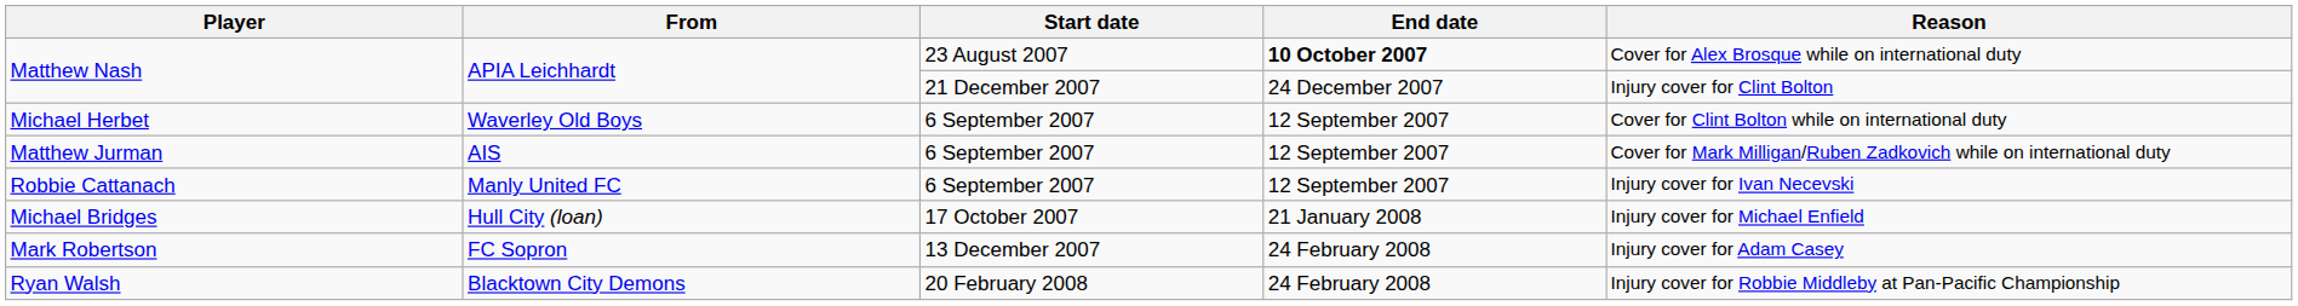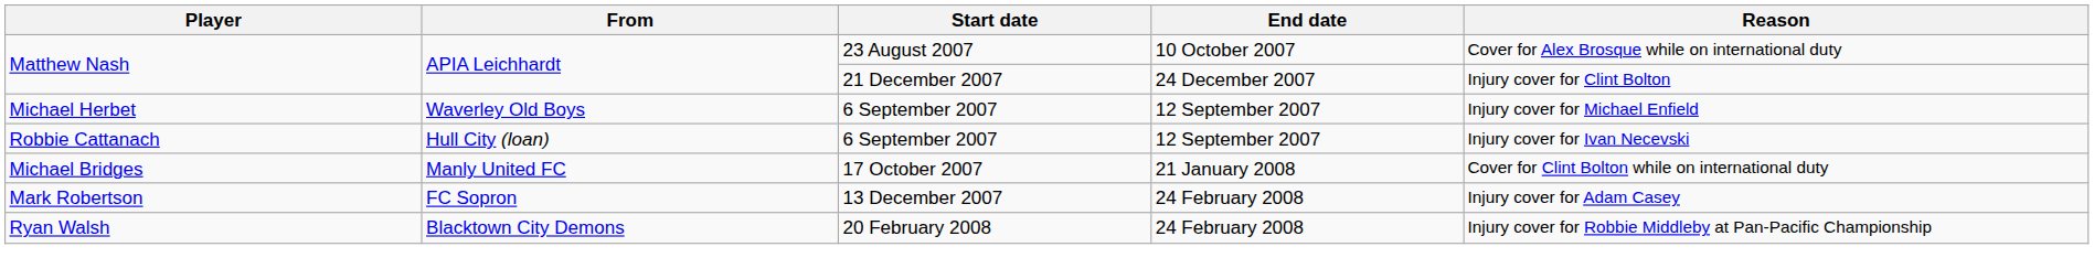 <table class="wikitable" style="text-align:center; font-size:95%;width:85%; text-align:left">
 <tr>
 <th width="20%">Player</th>
 <th width="20%">From</th>
 <th width="15%">Start date</th>
 <th width="15%">End date</th>
 <th width="30%">Reason</th>
 </tr>
 <tr>
 <td rowspan="2"> <a href='#'>Matthew Nash</a></td>
 <td rowspan="2"> <a href='#'>APIA Leichhardt</a></td>
 <td>23 August 2007</td>
-<td><strong>10 October 2007</strong></td>
+<td>10 October 2007</td>
 <td style="font-size: 90%;">Cover for <a href='#'>Alex Brosque</a> while on international duty</td>
 </tr>
 <tr>
 <td>21 December 2007</td>
 <td>24 December 2007</td>
 <td style="font-size: 90%;">Injury cover for <a href='#'>Clint Bolton</a></td>
 </tr>
 <tr>
 <td> <a href='#'>Michael Herbet</a></td>
 <td> <a href='#'>Waverley Old Boys</a></td>
 <td>6 September 2007</td>
 <td>12 September 2007</td>
-<td style="font-size: 90%;">Cover for <a href='#'>Clint Bolton</a> while on international duty</td>
-</tr>
-<tr>
-<td> <a href='#'>Matthew Jurman</a></td>
-<td> <a href='#'>AIS</a></td>
-<td>6 September 2007</td>
-<td>12 September 2007</td>
-<td style="font-size: 90%;">Cover for <a href='#'>Mark Milligan</a>/<a href='#'>Ruben Zadkovich</a> while on international duty</td>
+<td style="font-size: 90%;">Injury cover for <a href='#'>Michael Enfield</a></td>
 </tr>
 <tr>
 <td> <a href='#'>Robbie Cattanach</a></td>
-<td> <a href='#'>Manly United FC</a></td>
+<td> <a href='#'>Hull City</a> <em>(loan)</em></td>
 <td>6 September 2007</td>
 <td>12 September 2007</td>
 <td style="font-size: 90%;">Injury cover for <a href='#'>Ivan Necevski</a></td>
 </tr>
 <tr>
 <td> <a href='#'>Michael Bridges</a></td>
-<td> <a href='#'>Hull City</a> <em>(loan)</em></td>
+<td> <a href='#'>Manly United FC</a></td>
 <td>17 October 2007</td>
 <td>21 January 2008</td>
-<td style="font-size: 90%;">Injury cover for <a href='#'>Michael Enfield</a></td>
+<td style="font-size: 90%;">Cover for <a href='#'>Clint Bolton</a> while on international duty</td>
 </tr>
 <tr>
 <td> <a href='#'>Mark Robertson</a></td>
 <td> <a href='#'>FC Sopron</a></td>
 <td>13 December 2007</td>
 <td>24 February 2008</td>
 <td style="font-size: 90%;">Injury cover for <a href='#'>Adam Casey</a></td>
 </tr>
 <tr>
 <td> <a href='#'>Ryan Walsh</a></td>
 <td> <a href='#'>Blacktown City Demons</a></td>
 <td>20 February 2008</td>
 <td>24 February 2008</td>
 <td style="font-size: 90%;">Injury cover for <a href='#'>Robbie Middleby</a> at Pan-Pacific Championship</td>
 </tr>
 </table>
